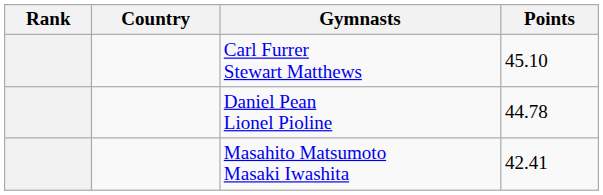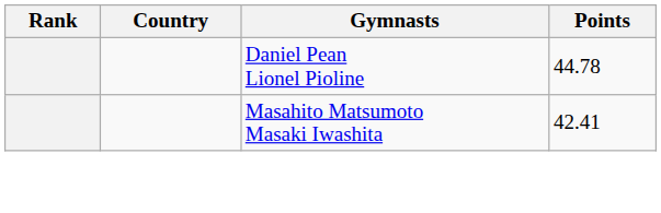 <table class="wikitable" width=500>
 <tr bgcolor="#efefef">
 <th>Rank</th>
 <th>Country</th>
 <th>Gymnasts</th>
 <th>Points</th>
-</tr>
-<tr>
-<th></th>
-<td></td>
-<td><a href='#'>Carl Furrer</a> <br> <a href='#'>Stewart Matthews</a></td>
-<td>45.10</td>
 </tr>
 <tr>
 <th></th>
 <td></td>
 <td><a href='#'>Daniel Pean</a> <br> <a href='#'>Lionel Pioline</a></td>
 <td>44.78</td>
 </tr>
 <tr>
 <th></th>
 <td></td>
 <td><a href='#'>Masahito Matsumoto</a> <br> <a href='#'>Masaki Iwashita</a></td>
 <td>42.41</td>
 </tr>
 </table>
